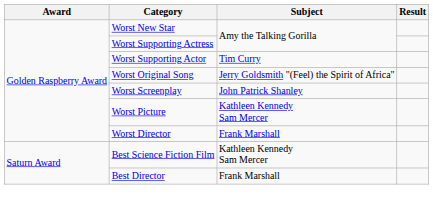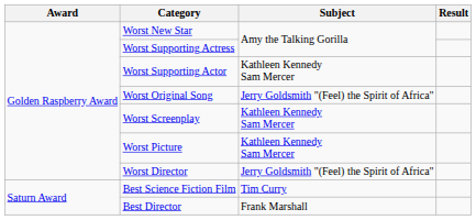 <table class="wikitable">
 <tr>
 <th>Award</th>
 <th>Category</th>
 <th>Subject</th>
 <th>Result</th>
 </tr>
 <tr>
 <td rowspan=7><a href='#'>Golden Raspberry Award</a></td>
 <td><a href='#'>Worst New Star</a></td>
 <td rowspan=2>Amy the Talking Gorilla</td>
 <td></td>
 </tr>
 <tr>
 <td><a href='#'>Worst Supporting Actress</a></td>
 <td></td>
 </tr>
 <tr>
 <td><a href='#'>Worst Supporting Actor</a></td>
-<td><a href='#'>Tim Curry</a></td>
+<td>Kathleen Kennedy<br>Sam Mercer</td>
 <td></td>
 </tr>
 <tr>
 <td><a href='#'>Worst Original Song</a></td>
 <td><a href='#'>Jerry Goldsmith</a> "(Feel) the Spirit of Africa"</td>
 <td></td>
 </tr>
 <tr>
 <td><a href='#'>Worst Screenplay</a></td>
-<td><a href='#'>John Patrick Shanley</a></td>
+<td><a href='#'>Kathleen Kennedy</a><br><a href='#'>Sam Mercer</a></td>
 <td></td>
 </tr>
 <tr>
 <td><a href='#'>Worst Picture</a></td>
 <td><a href='#'>Kathleen Kennedy</a><br><a href='#'>Sam Mercer</a></td>
 <td></td>
 </tr>
 <tr>
 <td><a href='#'>Worst Director</a></td>
-<td><a href='#'>Frank Marshall</a></td>
+<td><a href='#'>Jerry Goldsmith</a> "(Feel) the Spirit of Africa"</td>
 <td></td>
 </tr>
 <tr>
 <td rowspan=2><a href='#'>Saturn Award</a></td>
 <td><a href='#'>Best Science Fiction Film</a></td>
-<td>Kathleen Kennedy<br>Sam Mercer</td>
+<td><a href='#'>Tim Curry</a></td>
 <td></td>
 </tr>
 <tr>
 <td><a href='#'>Best Director</a></td>
 <td>Frank Marshall</td>
 <td></td>
 </tr>
 </table>
